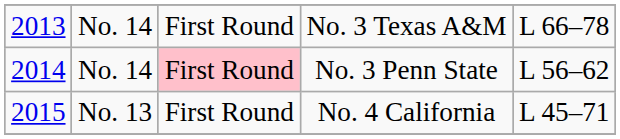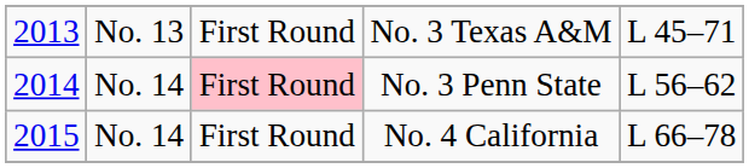 <table class="wikitable" style="text-align:center">
 <tr>
 </tr>
 <tr>
 <td rowspan=1><a href='#'>2013</a></td>
-<td>No. 14</td>
+<td>No. 13</td>
 <td>First Round</td>
 <td>No. 3 Texas A&M</td>
-<td>L 66–78</td>
+<td>L 45–71</td>
 </tr>
 <tr>
 <td rowspan=1><a href='#'>2014</a></td>
 <td>No. 14</td>
 <td style="background: pink;">First Round</td>
 <td>No. 3 Penn State</td>
 <td>L 56–62</td>
 </tr>
 <tr>
 <td rowspan=1><a href='#'>2015</a></td>
-<td>No. 13</td>
+<td>No. 14</td>
 <td>First Round</td>
 <td>No. 4 California</td>
-<td>L 45–71</td>
+<td>L 66–78</td>
 </tr>
 <tr>
 </tr>
 </table>
